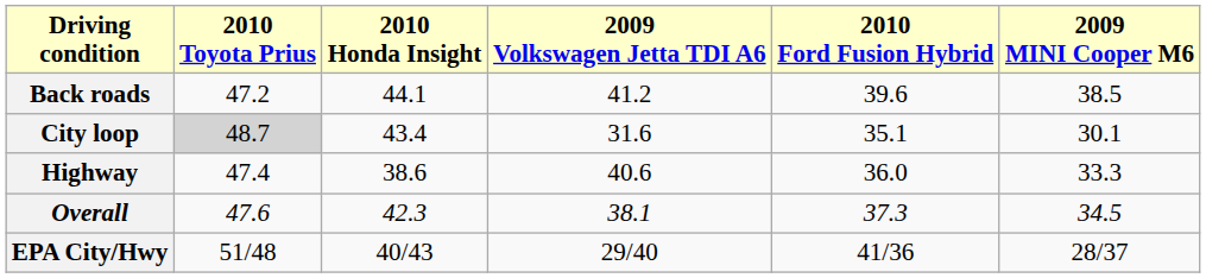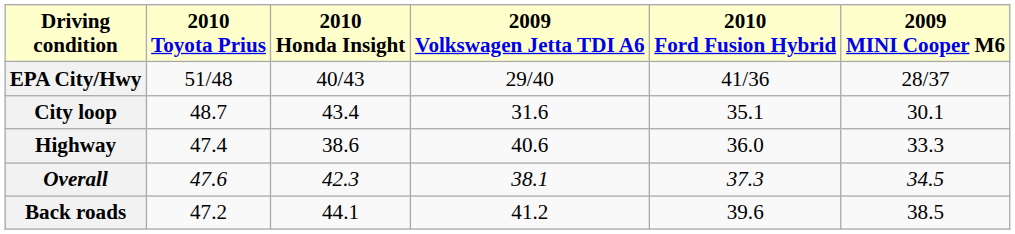 <table class="wikitable" style="margin:1em auto 1em auto;">
 <tr style="text-align:center;">
 <th style="background:#ffc;">Driving<br> condition</th>
 <th style="background:#ffc;">2010<br> <a href='#'>Toyota Prius</a></th>
 <th style="background:#ffc;">2010<br> Honda Insight</th>
 <th style="background:#ffc;">2009<br> <a href='#'>Volkswagen Jetta TDI A6</a></th>
 <th style="background:#ffc;">2010<br> <a href='#'>Ford Fusion Hybrid</a></th>
 <th style="background:#ffc;">2009<br> <a href='#'>MINI Cooper</a> M6</th>
 </tr>
 <tr style="text-align:center;">
-<th>Back roads</th>
-<td>47.2</td>
-<td>44.1</td>
-<td>41.2</td>
-<td>39.6</td>
-<td>38.5</td>
+<th>EPA City/Hwy</th>
+<td>51/48</td>
+<td>40/43</td>
+<td>29/40</td>
+<td>41/36</td>
+<td>28/37</td>
 </tr>
 <tr style="text-align:center;">
 <th>City loop</th>
-<td style="background: lightgrey;">48.7</td>
+<td>48.7</td>
 <td>43.4</td>
 <td>31.6</td>
 <td>35.1</td>
 <td>30.1</td>
 </tr>
 <tr style="text-align:center;">
 <th>Highway</th>
 <td>47.4</td>
 <td>38.6</td>
 <td>40.6</td>
 <td>36.0</td>
 <td>33.3</td>
 </tr>
 <tr style="text-align:center;">
 <th><em>Overall</em></th>
 <td><em>47.6</em></td>
 <td><em>42.3</em></td>
 <td><em>38.1</em></td>
 <td><em>37.3</em></td>
 <td><em>34.5</em></td>
 </tr>
 <tr style="text-align:center;">
-<th>EPA City/Hwy</th>
-<td>51/48</td>
-<td>40/43</td>
-<td>29/40</td>
-<td>41/36</td>
-<td>28/37</td>
+<th>Back roads</th>
+<td>47.2</td>
+<td>44.1</td>
+<td>41.2</td>
+<td>39.6</td>
+<td>38.5</td>
 </tr>
 </table>
